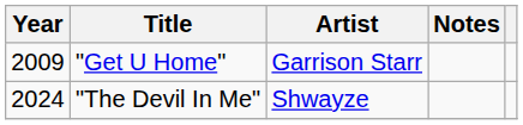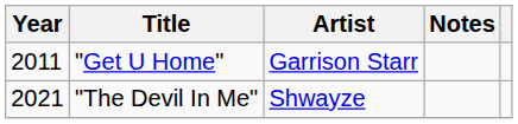 <table class="wikitable sortable">
 <tr>
 <th>Year</th>
 <th>Title</th>
 <th>Artist</th>
 <th class="unsortable">Notes</th>
 <th></th>
 </tr>
 <tr>
-<td>2009</td>
+<td>2011</td>
 <td>"<a href='#'>Get U Home</a>"</td>
 <td><a href='#'>Garrison Starr</a></td>
 <td></td>
 <td></td>
 </tr>
 <tr>
-<td>2024</td>
+<td>2021</td>
 <td>"The Devil In Me"</td>
 <td><a href='#'>Shwayze</a></td>
 <td></td>
 <td></td>
 </tr>
 <tr>
 </tr>
 </table>
